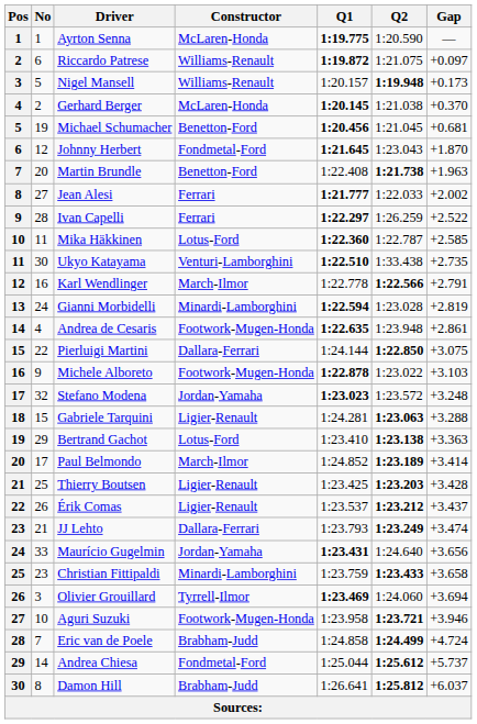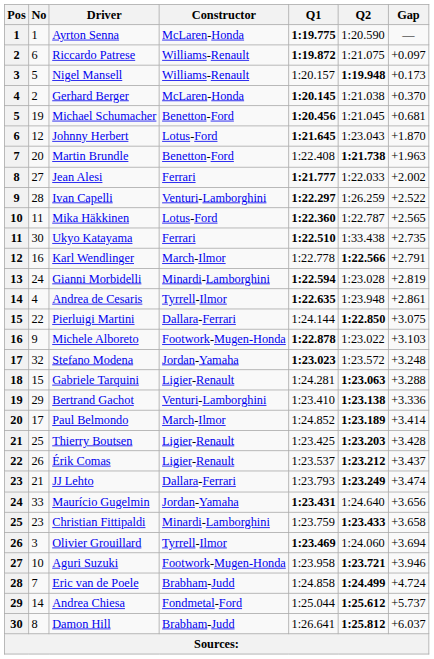 <table class="wikitable sortable" style="font-size: 95%;">
 <tr>
 <th>Pos</th>
 <th>No</th>
 <th>Driver</th>
 <th>Constructor</th>
 <th>Q1</th>
 <th>Q2</th>
 <th>Gap</th>
 </tr>
 <tr>
 <th>1</th>
 <td>1</td>
 <td> <a href='#'>Ayrton Senna</a></td>
 <td><a href='#'>McLaren</a>-<a href='#'>Honda</a></td>
 <td><strong>1:19.775</strong></td>
 <td>1:20.590</td>
 <td align="center">—</td>
 </tr>
 <tr>
 <th>2</th>
 <td>6</td>
 <td> <a href='#'>Riccardo Patrese</a></td>
 <td><a href='#'>Williams</a>-<a href='#'>Renault</a></td>
 <td><strong>1:19.872</strong></td>
 <td>1:21.075</td>
 <td>+0.097</td>
 </tr>
 <tr>
 <th>3</th>
 <td>5</td>
 <td> <a href='#'>Nigel Mansell</a></td>
 <td><a href='#'>Williams</a>-<a href='#'>Renault</a></td>
 <td>1:20.157</td>
 <td><strong>1:19.948</strong></td>
 <td>+0.173</td>
 </tr>
 <tr>
 <th>4</th>
 <td>2</td>
 <td> <a href='#'>Gerhard Berger</a></td>
 <td><a href='#'>McLaren</a>-<a href='#'>Honda</a></td>
 <td><strong>1:20.145</strong></td>
 <td>1:21.038</td>
 <td>+0.370</td>
 </tr>
 <tr>
 <th>5</th>
 <td>19</td>
 <td> <a href='#'>Michael Schumacher</a></td>
 <td><a href='#'>Benetton</a>-<a href='#'>Ford</a></td>
 <td><strong>1:20.456</strong></td>
 <td>1:21.045</td>
 <td>+0.681</td>
 </tr>
 <tr>
 <th>6</th>
 <td>12</td>
 <td> <a href='#'>Johnny Herbert</a></td>
-<td><a href='#'>Fondmetal</a>-<a href='#'>Ford</a></td>
+<td><a href='#'>Lotus</a>-<a href='#'>Ford</a></td>
 <td><strong>1:21.645</strong></td>
 <td>1:23.043</td>
 <td>+1.870</td>
 </tr>
 <tr>
 <th>7</th>
 <td>20</td>
 <td> <a href='#'>Martin Brundle</a></td>
 <td><a href='#'>Benetton</a>-<a href='#'>Ford</a></td>
 <td>1:22.408</td>
 <td><strong>1:21.738</strong></td>
 <td>+1.963</td>
 </tr>
 <tr>
 <th>8</th>
 <td>27</td>
 <td> <a href='#'>Jean Alesi</a></td>
 <td><a href='#'>Ferrari</a></td>
 <td><strong>1:21.777</strong></td>
 <td>1:22.033</td>
 <td>+2.002</td>
 </tr>
 <tr>
 <th>9</th>
 <td>28</td>
 <td> <a href='#'>Ivan Capelli</a></td>
-<td><a href='#'>Ferrari</a></td>
+<td><a href='#'>Venturi</a>-<a href='#'>Lamborghini</a></td>
 <td><strong>1:22.297</strong></td>
 <td>1:26.259</td>
 <td>+2.522</td>
 </tr>
 <tr>
 <th>10</th>
 <td>11</td>
 <td> <a href='#'>Mika Häkkinen</a></td>
 <td><a href='#'>Lotus</a>-<a href='#'>Ford</a></td>
 <td><strong>1:22.360</strong></td>
 <td>1:22.787</td>
-<td>+2.585</td>
+<td>+2.565</td>
 </tr>
 <tr>
 <th>11</th>
 <td>30</td>
 <td> <a href='#'>Ukyo Katayama</a></td>
-<td><a href='#'>Venturi</a>-<a href='#'>Lamborghini</a></td>
+<td><a href='#'>Ferrari</a></td>
 <td><strong>1:22.510</strong></td>
 <td>1:33.438</td>
 <td>+2.735</td>
 </tr>
 <tr>
 <th>12</th>
 <td>16</td>
 <td> <a href='#'>Karl Wendlinger</a></td>
 <td><a href='#'>March</a>-<a href='#'>Ilmor</a></td>
 <td>1:22.778</td>
 <td><strong>1:22.566</strong></td>
 <td>+2.791</td>
 </tr>
 <tr>
 <th>13</th>
 <td>24</td>
 <td> <a href='#'>Gianni Morbidelli</a></td>
 <td><a href='#'>Minardi</a>-<a href='#'>Lamborghini</a></td>
 <td><strong>1:22.594</strong></td>
 <td>1:23.028</td>
 <td>+2.819</td>
 </tr>
 <tr>
 <th>14</th>
 <td>4</td>
 <td> <a href='#'>Andrea de Cesaris</a></td>
-<td><a href='#'>Footwork</a>-<a href='#'>Mugen-Honda</a></td>
+<td><a href='#'>Tyrrell</a>-<a href='#'>Ilmor</a></td>
 <td><strong>1:22.635</strong></td>
 <td>1:23.948</td>
 <td>+2.861</td>
 </tr>
 <tr>
 <th>15</th>
 <td>22</td>
 <td> <a href='#'>Pierluigi Martini</a></td>
 <td><a href='#'>Dallara</a>-<a href='#'>Ferrari</a></td>
 <td>1:24.144</td>
 <td><strong>1:22.850</strong></td>
 <td>+3.075</td>
 </tr>
 <tr>
 <th>16</th>
 <td>9</td>
 <td> <a href='#'>Michele Alboreto</a></td>
 <td><a href='#'>Footwork</a>-<a href='#'>Mugen-Honda</a></td>
 <td><strong>1:22.878</strong></td>
 <td>1:23.022</td>
 <td>+3.103</td>
 </tr>
 <tr>
 <th>17</th>
 <td>32</td>
 <td> <a href='#'>Stefano Modena</a></td>
 <td><a href='#'>Jordan</a>-<a href='#'>Yamaha</a></td>
 <td><strong>1:23.023</strong></td>
 <td>1:23.572</td>
 <td>+3.248</td>
 </tr>
 <tr>
 <th>18</th>
 <td>15</td>
 <td> <a href='#'>Gabriele Tarquini</a></td>
 <td><a href='#'>Ligier</a>-<a href='#'>Renault</a></td>
 <td>1:24.281</td>
 <td><strong>1:23.063</strong></td>
 <td>+3.288</td>
 </tr>
 <tr>
 <th>19</th>
 <td>29</td>
 <td> <a href='#'>Bertrand Gachot</a></td>
-<td><a href='#'>Lotus</a>-<a href='#'>Ford</a></td>
+<td><a href='#'>Venturi</a>-<a href='#'>Lamborghini</a></td>
 <td>1:23.410</td>
 <td><strong>1:23.138</strong></td>
-<td>+3.363</td>
+<td>+3.336</td>
 </tr>
 <tr>
 <th>20</th>
 <td>17</td>
 <td> <a href='#'>Paul Belmondo</a></td>
 <td><a href='#'>March</a>-<a href='#'>Ilmor</a></td>
 <td>1:24.852</td>
 <td><strong>1:23.189</strong></td>
 <td>+3.414</td>
 </tr>
 <tr>
 <th>21</th>
 <td>25</td>
 <td> <a href='#'>Thierry Boutsen</a></td>
 <td><a href='#'>Ligier</a>-<a href='#'>Renault</a></td>
 <td>1:23.425</td>
 <td><strong>1:23.203</strong></td>
 <td>+3.428</td>
 </tr>
 <tr>
 <th>22</th>
 <td>26</td>
 <td> <a href='#'>Érik Comas</a></td>
 <td><a href='#'>Ligier</a>-<a href='#'>Renault</a></td>
 <td>1:23.537</td>
 <td><strong>1:23.212</strong></td>
 <td>+3.437</td>
 </tr>
 <tr>
 <th>23</th>
 <td>21</td>
 <td> <a href='#'>JJ Lehto</a></td>
 <td><a href='#'>Dallara</a>-<a href='#'>Ferrari</a></td>
 <td>1:23.793</td>
 <td><strong>1:23.249</strong></td>
 <td>+3.474</td>
 </tr>
 <tr>
 <th>24</th>
 <td>33</td>
 <td> <a href='#'>Maurício Gugelmin</a></td>
 <td><a href='#'>Jordan</a>-<a href='#'>Yamaha</a></td>
 <td><strong>1:23.431</strong></td>
 <td>1:24.640</td>
 <td>+3.656</td>
 </tr>
 <tr>
 <th>25</th>
 <td>23</td>
 <td> <a href='#'>Christian Fittipaldi</a></td>
 <td><a href='#'>Minardi</a>-<a href='#'>Lamborghini</a></td>
 <td>1:23.759</td>
 <td><strong>1:23.433</strong></td>
 <td>+3.658</td>
 </tr>
 <tr>
 <th>26</th>
 <td>3</td>
 <td> <a href='#'>Olivier Grouillard</a></td>
 <td><a href='#'>Tyrrell</a>-<a href='#'>Ilmor</a></td>
 <td><strong>1:23.469</strong></td>
 <td>1:24.060</td>
 <td>+3.694</td>
 </tr>
 <tr>
 <th>27</th>
 <td>10</td>
 <td> <a href='#'>Aguri Suzuki</a></td>
 <td><a href='#'>Footwork</a>-<a href='#'>Mugen-Honda</a></td>
 <td>1:23.958</td>
 <td><strong>1:23.721</strong></td>
 <td>+3.946</td>
 </tr>
 <tr>
 <th>28</th>
 <td>7</td>
 <td> <a href='#'>Eric van de Poele</a></td>
 <td><a href='#'>Brabham</a>-<a href='#'>Judd</a></td>
 <td>1:24.858</td>
 <td><strong>1:24.499</strong></td>
 <td>+4.724</td>
 </tr>
 <tr>
 <th>29</th>
 <td>14</td>
 <td> <a href='#'>Andrea Chiesa</a></td>
 <td><a href='#'>Fondmetal</a>-<a href='#'>Ford</a></td>
 <td>1:25.044</td>
 <td><strong>1:25.612</strong></td>
 <td>+5.737</td>
 </tr>
 <tr>
 <th>30</th>
 <td>8</td>
 <td> <a href='#'>Damon Hill</a></td>
 <td><a href='#'>Brabham</a>-<a href='#'>Judd</a></td>
 <td>1:26.641</td>
 <td><strong>1:25.812</strong></td>
 <td>+6.037</td>
 </tr>
 <tr>
 <th colspan="7">Sources:</th>
 </tr>
 </table>
